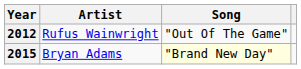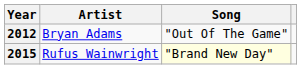 <table class="wikitable plainrowheaders" style="margin-right: 0;">
 <tr>
 <th scope="col">Year</th>
 <th scope="col">Artist</th>
 <th scope="col">Song</th>
 <th scope="col"></th>
 </tr>
 <tr>
 <th scope="row">2012</th>
-<td><a href='#'>Rufus Wainwright</a></td>
+<td><a href='#'>Bryan Adams</a></td>
 <td>"Out Of The Game"</td>
 <td style="text-align: center;"></td>
 </tr>
 <tr>
 <th scope="row">2015</th>
-<td><a href='#'>Bryan Adams</a></td>
+<td><a href='#'>Rufus Wainwright</a></td>
 <td style="background: lightyellow;">"Brand New Day"</td>
 <td style="text-align: center;"></td>
 </tr>
 </table>
